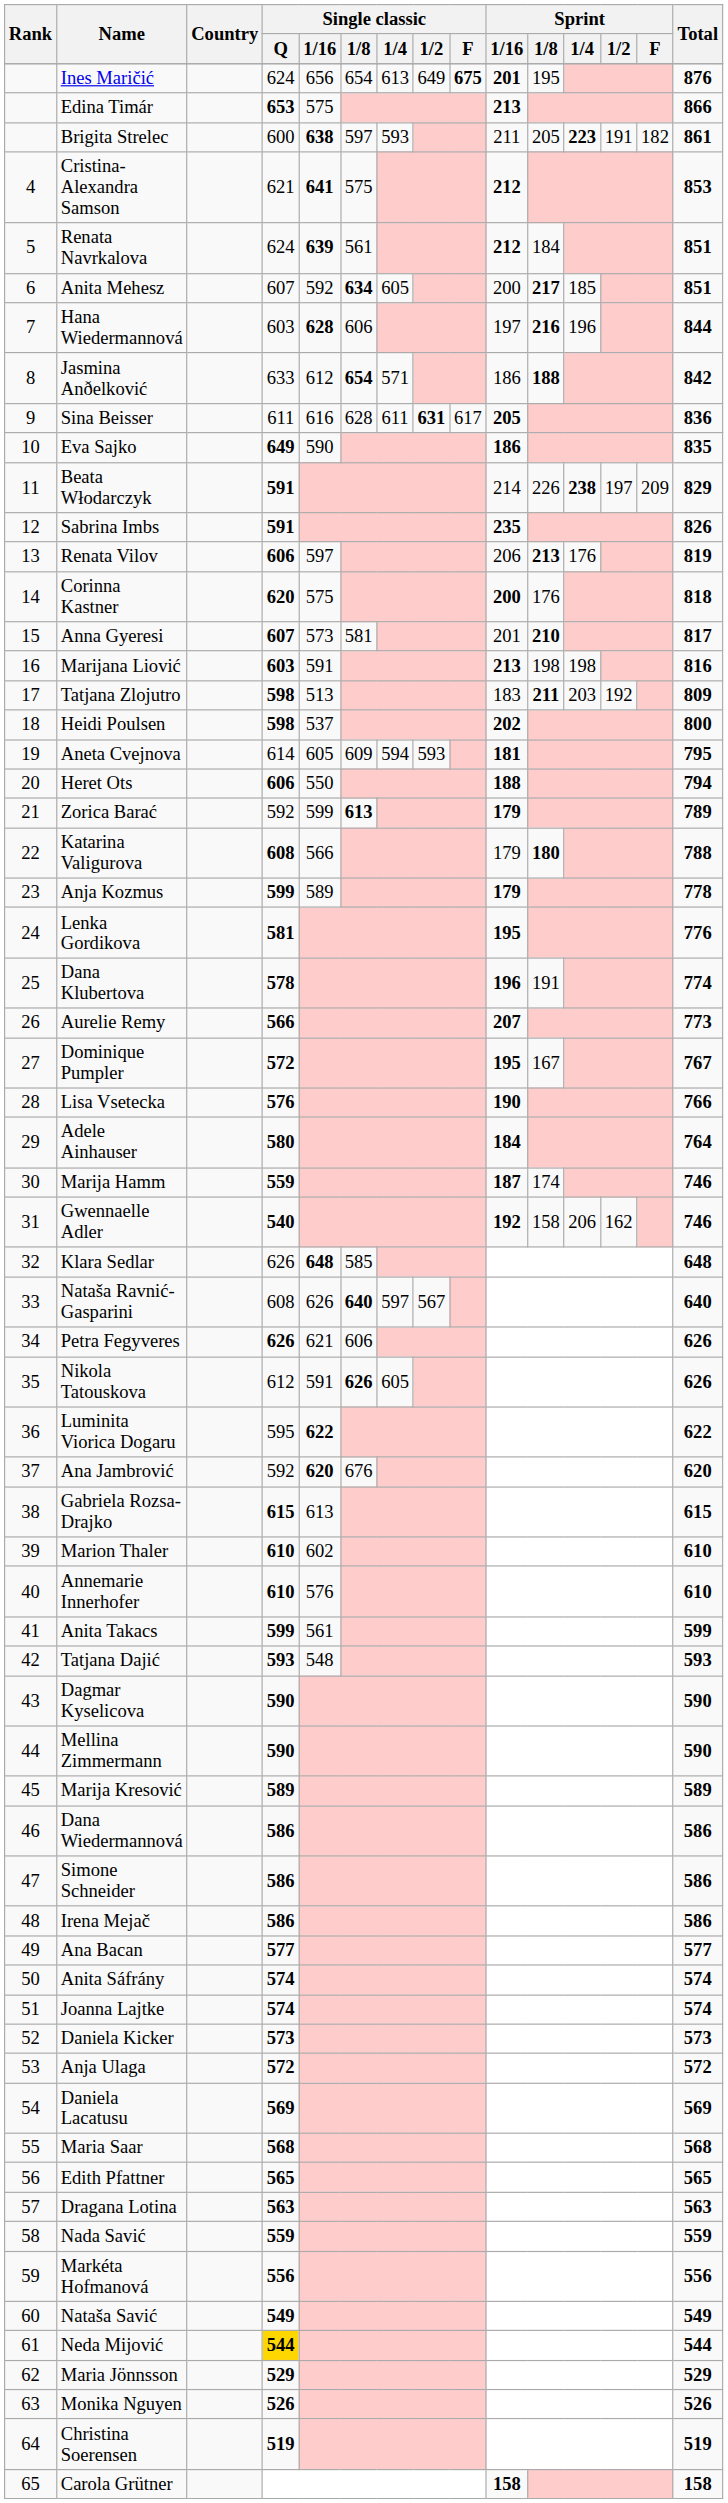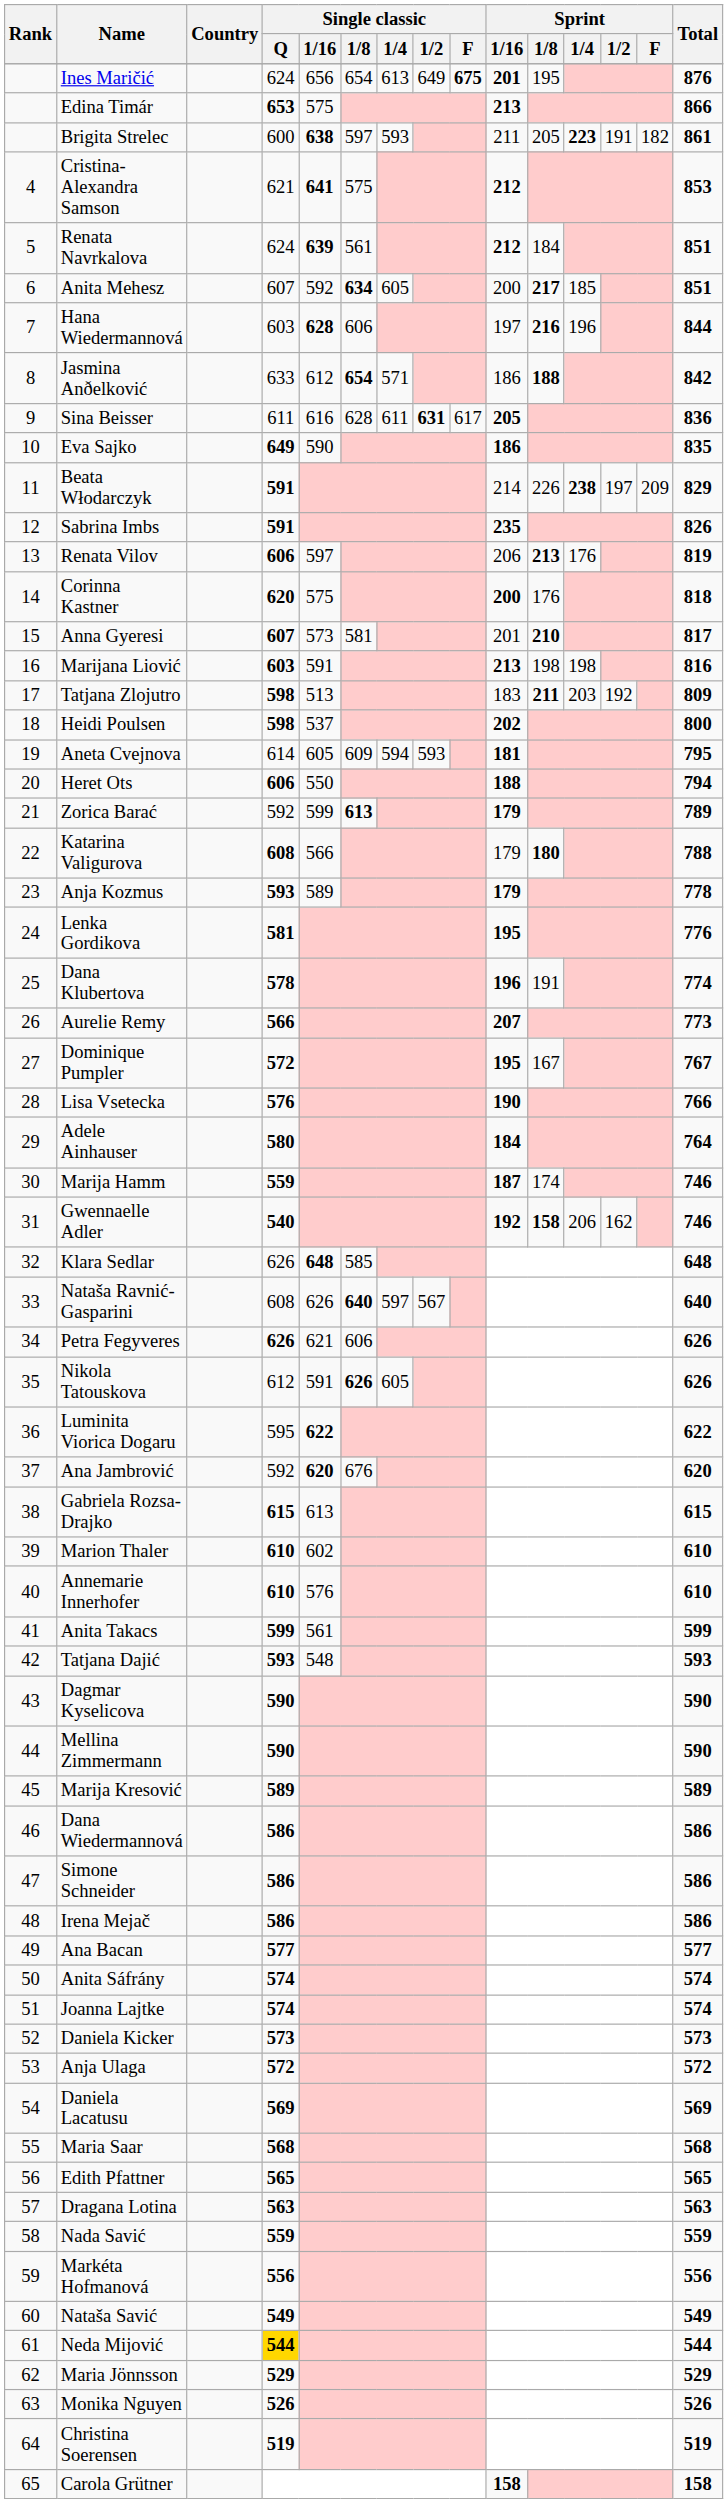 <table class="wikitable sortable" style="text-align:center">
 <tr>
 <th rowspan=2>Rank</th>
 <th rowspan=2>Name</th>
 <th rowspan=2>Country</th>
 <th colspan=6>Single classic</th>
 <th colspan=5>Sprint</th>
 <th rowspan=2>Total</th>
 </tr>
 <tr>
 <th><span><abbr>Q</abbr></span></th>
 <th>1/16</th>
 <th>1/8</th>
 <th>1/4</th>
 <th>1/2</th>
 <th><span><abbr>F</abbr></span></th>
 <th>1/16</th>
 <th>1/8</th>
 <th>1/4</th>
 <th>1/2</th>
 <th><span><abbr>F</abbr></span></th>
 </tr>
 <tr>
 </tr>
 <tr>
 <td></td>
 <td align="left"><a href='#'>Ines Maričić</a></td>
 <td align="left"></td>
 <td>624</td>
 <td>656</td>
 <td>654</td>
 <td>613</td>
 <td>649</td>
 <td><strong>675</strong></td>
 <td><strong>201</strong></td>
 <td>195</td>
 <td bgcolor=ffcccc colspan=3> </td>
 <td><strong>876</strong></td>
 </tr>
 <tr>
 <td></td>
 <td align="left">Edina Timár</td>
 <td align="left"></td>
 <td><strong>653</strong></td>
 <td>575</td>
 <td bgcolor=ffcccc colspan=4> </td>
 <td><strong>213</strong></td>
 <td bgcolor=ffcccc colspan=4> </td>
 <td><strong>866</strong></td>
 </tr>
 <tr>
 <td></td>
 <td align="left">Brigita Strelec</td>
 <td align="left"></td>
 <td>600</td>
 <td><strong>638</strong></td>
 <td>597</td>
 <td>593</td>
 <td bgcolor=ffcccc colspan=2> </td>
 <td>211</td>
 <td>205</td>
 <td><strong>223</strong></td>
 <td>191</td>
 <td>182</td>
 <td><strong>861</strong></td>
 </tr>
 <tr>
 <td>4</td>
 <td align="left">Cristina-Alexandra Samson</td>
 <td align="left"></td>
 <td>621</td>
 <td><strong>641</strong></td>
 <td>575</td>
 <td bgcolor=ffcccc colspan=3> </td>
 <td><strong>212</strong></td>
 <td bgcolor=ffcccc colspan=4> </td>
 <td><strong>853</strong></td>
 </tr>
 <tr>
 <td>5</td>
 <td align="left">Renata Navrkalova</td>
 <td align="left"></td>
 <td>624</td>
 <td><strong>639</strong></td>
 <td>561</td>
 <td bgcolor=ffcccc colspan=3> </td>
 <td><strong>212</strong></td>
 <td>184</td>
 <td bgcolor=ffcccc colspan=3> </td>
 <td><strong>851</strong></td>
 </tr>
 <tr>
 <td>6</td>
 <td align="left">Anita Mehesz</td>
 <td align="left"></td>
 <td>607</td>
 <td>592</td>
 <td><strong>634</strong></td>
 <td>605</td>
 <td bgcolor=ffcccc colspan=2> </td>
 <td>200</td>
 <td><strong>217</strong></td>
 <td>185</td>
 <td bgcolor=ffcccc colspan=2> </td>
 <td><strong>851</strong></td>
 </tr>
 <tr>
 <td>7</td>
 <td align="left">Hana Wiedermannová</td>
 <td align="left"></td>
 <td>603</td>
 <td><strong>628</strong></td>
 <td>606</td>
 <td bgcolor=ffcccc colspan=3> </td>
 <td>197</td>
 <td><strong>216</strong></td>
 <td>196</td>
 <td bgcolor=ffcccc colspan=2> </td>
 <td><strong>844</strong></td>
 </tr>
 <tr>
 <td>8</td>
 <td align="left">Jasmina Anðelković</td>
 <td align="left"></td>
 <td>633</td>
 <td>612</td>
 <td><strong>654</strong></td>
 <td>571</td>
 <td bgcolor=ffcccc colspan=2> </td>
 <td>186</td>
 <td><strong>188</strong></td>
 <td bgcolor=ffcccc colspan=3> </td>
 <td><strong>842</strong></td>
 </tr>
 <tr>
 <td>9</td>
 <td align="left">Sina Beisser</td>
 <td align="left"></td>
 <td>611</td>
 <td>616</td>
 <td>628</td>
 <td>611</td>
 <td><strong>631</strong></td>
 <td>617</td>
 <td><strong>205</strong></td>
 <td bgcolor=ffcccc colspan=4> </td>
 <td><strong>836</strong></td>
 </tr>
 <tr>
 <td>10</td>
 <td align="left">Eva Sajko</td>
 <td align="left"></td>
 <td><strong>649</strong></td>
 <td>590</td>
 <td bgcolor=ffcccc colspan=4> </td>
 <td><strong>186</strong></td>
 <td bgcolor=ffcccc colspan=4> </td>
 <td><strong>835</strong></td>
 </tr>
 <tr>
 <td>11</td>
 <td align="left">Beata Włodarczyk</td>
 <td align="left"></td>
 <td><strong>591</strong></td>
 <td bgcolor=ffcccc colspan=5> </td>
 <td>214</td>
 <td>226</td>
 <td><strong>238</strong></td>
 <td>197</td>
 <td>209</td>
 <td><strong>829</strong></td>
 </tr>
 <tr>
 <td>12</td>
 <td align="left">Sabrina Imbs</td>
 <td align="left"></td>
 <td><strong>591</strong></td>
 <td bgcolor=ffcccc colspan=5> </td>
 <td><strong>235</strong></td>
 <td bgcolor=ffcccc colspan=4> </td>
 <td><strong>826</strong></td>
 </tr>
 <tr>
 <td>13</td>
 <td align="left">Renata Vilov</td>
 <td align="left"></td>
 <td><strong>606</strong></td>
 <td>597</td>
 <td bgcolor=ffcccc colspan=4> </td>
 <td>206</td>
 <td><strong>213</strong></td>
 <td>176</td>
 <td bgcolor=ffcccc colspan=2> </td>
 <td><strong>819</strong></td>
 </tr>
 <tr>
 <td>14</td>
 <td align="left">Corinna Kastner</td>
 <td align="left"></td>
 <td><strong>620</strong></td>
 <td>575</td>
 <td bgcolor=ffcccc colspan=4> </td>
 <td><strong>200</strong></td>
 <td>176</td>
 <td bgcolor=ffcccc colspan=3> </td>
 <td><strong>818</strong></td>
 </tr>
 <tr>
 <td>15</td>
 <td align="left">Anna Gyeresi</td>
 <td align="left"></td>
 <td><strong>607</strong></td>
 <td>573</td>
 <td>581</td>
 <td bgcolor=ffcccc colspan=3> </td>
 <td>201</td>
 <td><strong>210</strong></td>
 <td bgcolor=ffcccc colspan=3> </td>
 <td><strong>817</strong></td>
 </tr>
 <tr>
 <td>16</td>
 <td align="left">Marijana Liović</td>
 <td align="left"></td>
 <td><strong>603</strong></td>
 <td>591</td>
 <td bgcolor=ffcccc colspan=4> </td>
 <td><strong>213</strong></td>
 <td>198</td>
 <td>198</td>
 <td bgcolor=ffcccc colspan=2> </td>
 <td><strong>816</strong></td>
 </tr>
 <tr>
 <td>17</td>
 <td align="left">Tatjana Zlojutro</td>
 <td align="left"></td>
 <td><strong>598</strong></td>
 <td>513</td>
 <td bgcolor=ffcccc colspan=4> </td>
 <td>183</td>
 <td><strong>211</strong></td>
 <td>203</td>
 <td>192</td>
 <td bgcolor=ffcccc> </td>
 <td><strong>809</strong></td>
 </tr>
 <tr>
 <td>18</td>
 <td align="left">Heidi Poulsen</td>
 <td align="left"></td>
 <td><strong>598</strong></td>
 <td>537</td>
 <td bgcolor=ffcccc colspan=4> </td>
 <td><strong>202</strong></td>
 <td bgcolor=ffcccc colspan=4> </td>
 <td><strong>800</strong></td>
 </tr>
 <tr>
 <td>19</td>
 <td align="left">Aneta Cvejnova</td>
 <td align="left"></td>
 <td>614</td>
 <td>605</td>
 <td>609</td>
 <td>594</td>
 <td>593</td>
 <td bgcolor=ffcccc> </td>
 <td><strong>181</strong></td>
 <td bgcolor=ffcccc colspan=4> </td>
 <td><strong>795</strong></td>
 </tr>
 <tr>
 <td>20</td>
 <td align="left">Heret Ots</td>
 <td align="left"></td>
 <td><strong>606</strong></td>
 <td>550</td>
 <td bgcolor=ffcccc colspan=4> </td>
 <td><strong>188</strong></td>
 <td bgcolor=ffcccc colspan=4> </td>
 <td><strong>794</strong></td>
 </tr>
 <tr>
 <td>21</td>
 <td align="left">Zorica Barać</td>
 <td align="left"></td>
 <td>592</td>
 <td>599</td>
 <td><strong>613</strong></td>
 <td bgcolor=ffcccc colspan=3> </td>
 <td><strong>179</strong></td>
 <td bgcolor=ffcccc colspan=4> </td>
 <td><strong>789</strong></td>
 </tr>
 <tr>
 <td>22</td>
 <td align="left">Katarina Valigurova</td>
 <td align="left"></td>
 <td><strong>608</strong></td>
 <td>566</td>
 <td bgcolor=ffcccc colspan=4> </td>
 <td>179</td>
 <td><strong>180</strong></td>
 <td bgcolor=ffcccc colspan=3> </td>
 <td><strong>788</strong></td>
 </tr>
 <tr>
 <td>23</td>
 <td align="left">Anja Kozmus</td>
 <td align="left"></td>
-<td><strong>599</strong></td>
+<td><strong>593</strong></td>
 <td>589</td>
 <td bgcolor=ffcccc colspan=4> </td>
 <td><strong>179</strong></td>
 <td bgcolor=ffcccc colspan=4> </td>
 <td><strong>778</strong></td>
 </tr>
 <tr>
 <td>24</td>
 <td align="left">Lenka Gordikova</td>
 <td align="left"></td>
 <td><strong>581</strong></td>
 <td bgcolor=ffcccc colspan=5> </td>
 <td><strong>195</strong></td>
 <td bgcolor=ffcccc colspan=4> </td>
 <td><strong>776</strong></td>
 </tr>
 <tr>
 <td>25</td>
 <td align="left">Dana Klubertova</td>
 <td align="left"></td>
 <td><strong>578</strong></td>
 <td bgcolor=ffcccc colspan=5> </td>
 <td><strong>196</strong></td>
 <td>191</td>
 <td bgcolor=ffcccc colspan=3> </td>
 <td><strong>774</strong></td>
 </tr>
 <tr>
 <td>26</td>
 <td align="left">Aurelie Remy</td>
 <td align="left"></td>
 <td><strong>566</strong></td>
 <td bgcolor=ffcccc colspan=5> </td>
 <td><strong>207</strong></td>
 <td bgcolor=ffcccc colspan=4> </td>
 <td><strong>773</strong></td>
 </tr>
 <tr>
 <td>27</td>
 <td align="left">Dominique Pumpler</td>
 <td align="left"></td>
 <td><strong>572</strong></td>
 <td bgcolor=ffcccc colspan=5> </td>
 <td><strong>195</strong></td>
 <td>167</td>
 <td bgcolor=ffcccc colspan=3> </td>
 <td><strong>767</strong></td>
 </tr>
 <tr>
 <td>28</td>
 <td align="left">Lisa Vsetecka</td>
 <td align="left"></td>
 <td><strong>576</strong></td>
 <td bgcolor=ffcccc colspan=5> </td>
 <td><strong>190</strong></td>
 <td bgcolor=ffcccc colspan=4> </td>
 <td><strong>766</strong></td>
 </tr>
 <tr>
 <td>29</td>
 <td align="left">Adele Ainhauser</td>
 <td align="left"></td>
 <td><strong>580</strong></td>
 <td bgcolor=ffcccc colspan=5> </td>
 <td><strong>184</strong></td>
 <td bgcolor=ffcccc colspan=4> </td>
 <td><strong>764</strong></td>
 </tr>
 <tr>
 <td>30</td>
 <td align="left">Marija Hamm</td>
 <td align="left"></td>
 <td><strong>559</strong></td>
 <td bgcolor=ffcccc colspan=5> </td>
 <td><strong>187</strong></td>
 <td>174</td>
 <td bgcolor=ffcccc colspan=3> </td>
 <td><strong>746</strong></td>
 </tr>
 <tr>
 <td>31</td>
 <td align="left">Gwennaelle Adler</td>
 <td align="left"></td>
 <td><strong>540</strong></td>
 <td bgcolor=ffcccc colspan=5> </td>
 <td><strong>192</strong></td>
-<td>158</td>
+<td><strong>158</strong></td>
 <td>206</td>
 <td>162</td>
 <td bgcolor=ffcccc> </td>
 <td><strong>746</strong></td>
 </tr>
 <tr>
 <td>32</td>
 <td align="left">Klara Sedlar</td>
 <td align="left"></td>
 <td>626</td>
 <td><strong>648</strong></td>
 <td>585</td>
 <td bgcolor=ffcccc colspan=3> </td>
 <td bgcolor=ffffff colspan=5> </td>
 <td><strong>648</strong></td>
 </tr>
 <tr>
 <td>33</td>
 <td align="left">Nataša Ravnić-Gasparini</td>
 <td align="left"></td>
 <td>608</td>
 <td>626</td>
 <td><strong>640</strong></td>
 <td>597</td>
 <td>567</td>
 <td bgcolor=ffcccc> </td>
 <td bgcolor=ffffff colspan=5> </td>
 <td><strong>640</strong></td>
 </tr>
 <tr>
 <td>34</td>
 <td align="left">Petra Fegyveres</td>
 <td align="left"></td>
 <td><strong>626</strong></td>
 <td>621</td>
 <td>606</td>
 <td bgcolor=ffcccc colspan=3> </td>
 <td bgcolor=ffffff colspan=5> </td>
 <td><strong>626</strong></td>
 </tr>
 <tr>
 <td>35</td>
 <td align="left">Nikola Tatouskova</td>
 <td align="left"></td>
 <td>612</td>
 <td>591</td>
 <td><strong>626</strong></td>
 <td>605</td>
 <td bgcolor=ffcccc colspan=2> </td>
 <td bgcolor=ffffff colspan=5> </td>
 <td><strong>626</strong></td>
 </tr>
 <tr>
 <td>36</td>
 <td align="left">Luminita Viorica Dogaru</td>
 <td align="left"></td>
 <td>595</td>
 <td><strong>622</strong></td>
 <td bgcolor=ffcccc colspan=4> </td>
 <td bgcolor=ffffff colspan=5> </td>
 <td><strong>622</strong></td>
 </tr>
 <tr>
 <td>37</td>
 <td align="left">Ana Jambrović</td>
 <td align="left"></td>
 <td>592</td>
 <td><strong>620</strong></td>
 <td>676</td>
 <td bgcolor=ffcccc colspan=3> </td>
 <td bgcolor=ffffff colspan=5> </td>
 <td><strong>620</strong></td>
 </tr>
 <tr>
 <td>38</td>
 <td align="left">Gabriela Rozsa-Drajko</td>
 <td align="left"></td>
 <td><strong>615</strong></td>
 <td>613</td>
 <td bgcolor=ffcccc colspan=4> </td>
 <td bgcolor=ffffff colspan=5> </td>
 <td><strong>615</strong></td>
 </tr>
 <tr>
 <td>39</td>
 <td align="left">Marion Thaler</td>
 <td align="left"></td>
 <td><strong>610</strong></td>
 <td>602</td>
 <td bgcolor=ffcccc colspan=4> </td>
 <td bgcolor=ffffff colspan=5> </td>
 <td><strong>610</strong></td>
 </tr>
 <tr>
 <td>40</td>
 <td align="left">Annemarie Innerhofer</td>
 <td align="left"></td>
 <td><strong>610</strong></td>
 <td>576</td>
 <td bgcolor=ffcccc colspan=4> </td>
 <td bgcolor=ffffff colspan=5> </td>
 <td><strong>610</strong></td>
 </tr>
 <tr>
 <td>41</td>
 <td align="left">Anita Takacs</td>
 <td align="left"></td>
 <td><strong>599</strong></td>
 <td>561</td>
 <td bgcolor=ffcccc colspan=4> </td>
 <td bgcolor=ffffff colspan=5> </td>
 <td><strong>599</strong></td>
 </tr>
 <tr>
 <td>42</td>
 <td align="left">Tatjana Dajić</td>
 <td align="left"></td>
 <td><strong>593</strong></td>
 <td>548</td>
 <td bgcolor=ffcccc colspan=4> </td>
 <td bgcolor=ffffff colspan=5> </td>
 <td><strong>593</strong></td>
 </tr>
 <tr>
 <td>43</td>
 <td align="left">Dagmar Kyselicova</td>
 <td align="left"></td>
 <td><strong>590</strong></td>
 <td bgcolor=ffcccc colspan=5> </td>
 <td bgcolor=ffffff colspan=5> </td>
 <td><strong>590</strong></td>
 </tr>
 <tr>
 <td>44</td>
 <td align="left">Mellina Zimmermann</td>
 <td align="left"></td>
 <td><strong>590</strong></td>
 <td bgcolor=ffcccc colspan=5> </td>
 <td bgcolor=ffffff colspan=5> </td>
 <td><strong>590</strong></td>
 </tr>
 <tr>
 <td>45</td>
 <td align="left">Marija Kresović</td>
 <td align="left"></td>
 <td><strong>589</strong></td>
 <td bgcolor=ffcccc colspan=5> </td>
 <td bgcolor=ffffff colspan=5> </td>
 <td><strong>589</strong></td>
 </tr>
 <tr>
 <td>46</td>
 <td align="left">Dana Wiedermannová</td>
 <td align="left"></td>
 <td><strong>586</strong></td>
 <td bgcolor=ffcccc colspan=5> </td>
 <td bgcolor=ffffff colspan=5> </td>
 <td><strong>586</strong></td>
 </tr>
 <tr>
 <td>47</td>
 <td align="left">Simone Schneider</td>
 <td align="left"></td>
 <td><strong>586</strong></td>
 <td bgcolor=ffcccc colspan=5> </td>
 <td bgcolor=ffffff colspan=5> </td>
 <td><strong>586</strong></td>
 </tr>
 <tr>
 <td>48</td>
 <td align="left">Irena Mejač</td>
 <td align="left"></td>
 <td><strong>586</strong></td>
 <td bgcolor=ffcccc colspan=5> </td>
 <td bgcolor=ffffff colspan=5> </td>
 <td><strong>586</strong></td>
 </tr>
 <tr>
 <td>49</td>
 <td align="left">Ana Bacan</td>
 <td align="left"></td>
 <td><strong>577</strong></td>
 <td bgcolor=ffcccc colspan=5> </td>
 <td bgcolor=ffffff colspan=5> </td>
 <td><strong>577</strong></td>
 </tr>
 <tr>
 <td>50</td>
 <td align="left">Anita Sáfrány</td>
 <td align="left"></td>
 <td><strong>574</strong></td>
 <td bgcolor=ffcccc colspan=5> </td>
 <td bgcolor=ffffff colspan=5> </td>
 <td><strong>574</strong></td>
 </tr>
 <tr>
 <td>51</td>
 <td align="left">Joanna Lajtke</td>
 <td align="left"></td>
 <td><strong>574</strong></td>
 <td bgcolor=ffcccc colspan=5> </td>
 <td bgcolor=ffffff colspan=5> </td>
 <td><strong>574</strong></td>
 </tr>
 <tr>
 <td>52</td>
 <td align="left">Daniela Kicker</td>
 <td align="left"></td>
 <td><strong>573</strong></td>
 <td bgcolor=ffcccc colspan=5> </td>
 <td bgcolor=ffffff colspan=5> </td>
 <td><strong>573</strong></td>
 </tr>
 <tr>
 <td>53</td>
 <td align="left">Anja Ulaga</td>
 <td align="left"></td>
 <td><strong>572</strong></td>
 <td bgcolor=ffcccc colspan=5> </td>
 <td bgcolor=ffffff colspan=5> </td>
 <td><strong>572</strong></td>
 </tr>
 <tr>
 <td>54</td>
 <td align="left">Daniela Lacatusu</td>
 <td align="left"></td>
 <td><strong>569</strong></td>
 <td bgcolor=ffcccc colspan=5> </td>
 <td bgcolor=ffffff colspan=5> </td>
 <td><strong>569</strong></td>
 </tr>
 <tr>
 <td>55</td>
 <td align="left">Maria Saar</td>
 <td align="left"></td>
 <td><strong>568</strong></td>
 <td bgcolor=ffcccc colspan=5> </td>
 <td bgcolor=ffffff colspan=5> </td>
 <td><strong>568</strong></td>
 </tr>
 <tr>
 <td>56</td>
 <td align="left">Edith Pfattner</td>
 <td align="left"></td>
 <td><strong>565</strong></td>
 <td bgcolor=ffcccc colspan=5> </td>
 <td bgcolor=ffffff colspan=5> </td>
 <td><strong>565</strong></td>
 </tr>
 <tr>
 <td>57</td>
 <td align="left">Dragana Lotina</td>
 <td align="left"></td>
 <td><strong>563</strong></td>
 <td bgcolor=ffcccc colspan=5> </td>
 <td bgcolor=ffffff colspan=5> </td>
 <td><strong>563</strong></td>
 </tr>
 <tr>
 <td>58</td>
 <td align="left">Nada Savić</td>
 <td align="left"></td>
 <td><strong>559</strong></td>
 <td bgcolor=ffcccc colspan=5> </td>
 <td bgcolor=ffffff colspan=5> </td>
 <td><strong>559</strong></td>
 </tr>
 <tr>
 <td>59</td>
 <td align="left">Markéta Hofmanová</td>
 <td align="left"></td>
 <td><strong>556</strong></td>
 <td bgcolor=ffcccc colspan=5> </td>
 <td bgcolor=ffffff colspan=5> </td>
 <td><strong>556</strong></td>
 </tr>
 <tr>
 <td>60</td>
 <td align="left">Nataša Savić</td>
 <td align="left"></td>
 <td><strong>549</strong></td>
 <td bgcolor=ffcccc colspan=5> </td>
 <td bgcolor=ffffff colspan=5> </td>
 <td><strong>549</strong></td>
 </tr>
 <tr>
 <td>61</td>
 <td align="left">Neda Mijović</td>
 <td align="left"></td>
 <td style="background: gold;"><strong>544</strong></td>
 <td bgcolor=ffcccc colspan=5> </td>
 <td bgcolor=ffffff colspan=5> </td>
 <td><strong>544</strong></td>
 </tr>
 <tr>
 <td>62</td>
 <td align="left">Maria Jönnsson</td>
 <td align="left"></td>
 <td><strong>529</strong></td>
 <td bgcolor=ffcccc colspan=5> </td>
 <td bgcolor=ffffff colspan=5> </td>
 <td><strong>529</strong></td>
 </tr>
 <tr>
 <td>63</td>
 <td align="left">Monika Nguyen</td>
 <td align="left"></td>
 <td><strong>526</strong></td>
 <td bgcolor=ffcccc colspan=5> </td>
 <td bgcolor=ffffff colspan=5> </td>
 <td><strong>526</strong></td>
 </tr>
 <tr>
 <td>64</td>
 <td align="left">Christina Soerensen</td>
 <td align="left"></td>
 <td><strong>519</strong></td>
 <td bgcolor=ffcccc colspan=5> </td>
 <td bgcolor=ffffff colspan=5> </td>
 <td><strong>519</strong></td>
 </tr>
 <tr>
 <td>65</td>
 <td align="left">Carola Grütner</td>
 <td align="left"></td>
 <td bgcolor=ffffff colspan=6> </td>
 <td><strong>158</strong></td>
 <td bgcolor=ffcccc colspan=4> </td>
 <td><strong>158</strong></td>
 </tr>
 </table>
